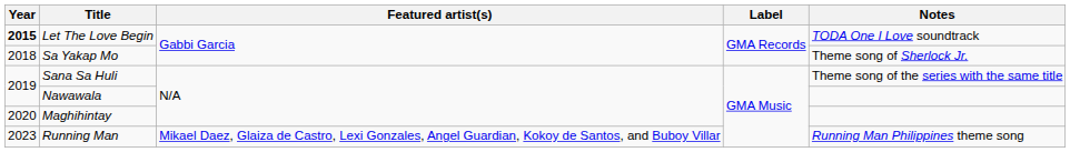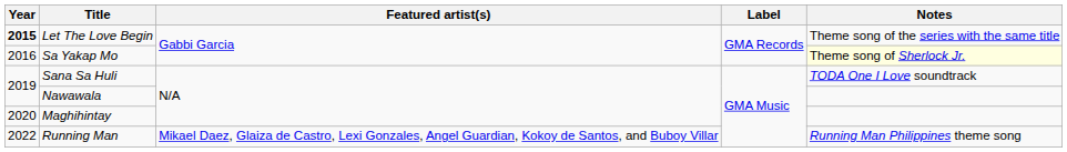 <table class="wikitable">
 <tr>
 <th>Year</th>
 <th>Title</th>
 <th>Featured artist(s)</th>
 <th>Label</th>
 <th>Notes</th>
 </tr>
 <tr>
 <td><strong>2015</strong></td>
 <td><em>Let The Love Begin</em></td>
 <td rowspan="2"><a href='#'>Gabbi Garcia</a></td>
 <td rowspan="2"><a href='#'>GMA Records</a></td>
-<td><em><a href='#'>TODA One I Love</a></em> soundtrack</td>
+<td>Theme song of the <a href='#'>series with the same title</a></td>
 </tr>
 <tr>
-<td>2018</td>
+<td>2016</td>
 <td><em>Sa Yakap Mo</em></td>
-<td>Theme song of <em><a href='#'>Sherlock Jr.</a></em></td>
+<td style="background: lightyellow;">Theme song of <em><a href='#'>Sherlock Jr.</a></em></td>
 </tr>
 <tr>
 <td rowspan="2">2019</td>
 <td><em>Sana Sa Huli</em></td>
 <td rowspan="3">N/A</td>
 <td rowspan="4"><a href='#'>GMA Music</a></td>
-<td>Theme song of the <a href='#'>series with the same title</a></td>
+<td><em><a href='#'>TODA One I Love</a></em> soundtrack</td>
 </tr>
 <tr>
 <td><em>Nawawala</em></td>
 <td></td>
 </tr>
 <tr>
 <td>2020</td>
 <td><em>Maghihintay</em></td>
 <td></td>
 </tr>
 <tr>
-<td>2023</td>
+<td>2022</td>
 <td><em>Running Man</em></td>
 <td><a href='#'>Mikael Daez</a>, <a href='#'>Glaiza de Castro</a>, <a href='#'>Lexi Gonzales</a>, <a href='#'>Angel Guardian</a>, <a href='#'>Kokoy de Santos</a>, and <a href='#'>Buboy Villar</a></td>
 <td><em><a href='#'>Running Man Philippines</a></em> theme song</td>
 </tr>
 </table>
